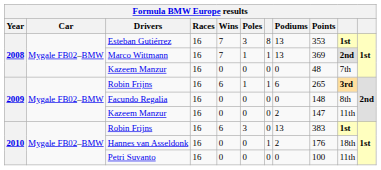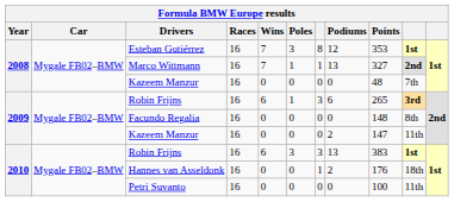 <table class="wikitable" style="font-size:85%">
 <tr>
 <th colspan=11><a href='#'>Formula BMW Europe</a> results</th>
 </tr>
 <tr>
 <th>Year</th>
 <th>Car</th>
 <th>Drivers</th>
 <th>Races</th>
 <th>Wins</th>
 <th>Poles</th>
 <th></th>
 <th>Podiums</th>
 <th>Points</th>
 <th></th>
 <th></th>
 </tr>
 <tr>
 <th rowspan=3><a href='#'>2008</a></th>
 <td rowspan=3><a href='#'>Mygale FB02</a>–<a href='#'>BMW</a></td>
 <td> <a href='#'>Esteban Gutiérrez</a></td>
 <td>16</td>
 <td>7</td>
 <td>3</td>
 <td>8</td>
-<td>13</td>
+<td>12</td>
 <td>353</td>
 <td style="background:#FFFFBF;"><strong>1st</strong></td>
 <td rowspan=3 style="background:#FFFFBF;"><strong>1st</strong></td>
 </tr>
 <tr>
 <td> <a href='#'>Marco Wittmann</a></td>
 <td>16</td>
 <td>7</td>
 <td>1</td>
 <td>1</td>
 <td>13</td>
-<td>369</td>
+<td>327</td>
 <td style="background:#DFDFDF;"><strong>2nd</strong></td>
 </tr>
 <tr>
 <td> <a href='#'>Kazeem Manzur</a></td>
 <td>16</td>
 <td>0</td>
 <td>0</td>
 <td>0</td>
 <td>0</td>
 <td>48</td>
 <td>7th</td>
 </tr>
 <tr>
 <th rowspan=3><a href='#'>2009</a></th>
 <td rowspan=3><a href='#'>Mygale FB02</a>–<a href='#'>BMW</a></td>
 <td> <a href='#'>Robin Frijns</a></td>
 <td>16</td>
 <td>6</td>
 <td>1</td>
-<td>1</td>
+<td>3</td>
 <td>6</td>
 <td>265</td>
 <td style="background:#FFDF9F;"><strong>3rd</strong></td>
 <td rowspan=3 style="background:#DFDFDF;"><strong>2nd</strong></td>
 </tr>
 <tr>
 <td> <a href='#'>Facundo Regalia</a></td>
 <td>16</td>
 <td>0</td>
 <td>0</td>
 <td>0</td>
 <td>0</td>
 <td>148</td>
 <td>8th</td>
 </tr>
 <tr>
 <td> <a href='#'>Kazeem Manzur</a></td>
 <td>16</td>
 <td>0</td>
 <td>0</td>
 <td>0</td>
 <td>2</td>
 <td>147</td>
 <td>11th</td>
 </tr>
 <tr>
 <th rowspan=3><a href='#'>2010</a></th>
 <td rowspan=3><a href='#'>Mygale FB02</a>–<a href='#'>BMW</a></td>
 <td> <a href='#'>Robin Frijns</a></td>
 <td>16</td>
 <td>6</td>
 <td>3</td>
-<td>0</td>
+<td>3</td>
 <td>13</td>
 <td>383</td>
 <td style="background:#FFFFBF;"><strong>1st</strong></td>
 <td rowspan=3 style="background:#FFFFBF;"><strong>1st</strong></td>
 </tr>
 <tr>
 <td> <a href='#'>Hannes van Asseldonk</a></td>
 <td>16</td>
 <td>0</td>
 <td>0</td>
 <td>1</td>
 <td>2</td>
 <td>176</td>
 <td>18th</td>
 </tr>
 <tr>
 <td> <a href='#'>Petri Suvanto</a></td>
 <td>16</td>
 <td>0</td>
 <td>0</td>
 <td>0</td>
 <td>0</td>
 <td>100</td>
 <td>11th</td>
 </tr>
 </table>
